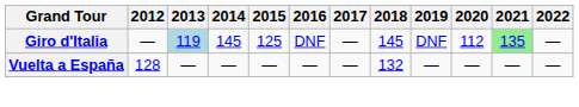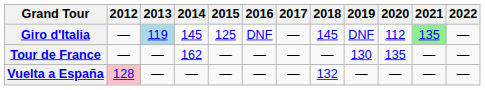 <table class="wikitable plainrowheaders">
 <tr>
 <th>Grand Tour</th>
 <th scope="col">2012</th>
 <th scope="col">2013</th>
 <th scope="col">2014</th>
 <th scope="col">2015</th>
 <th scope="col">2016</th>
 <th scope="col">2017</th>
 <th scope="col">2018</th>
 <th scope="col">2019</th>
 <th scope="col">2020</th>
 <th scope="col">2021</th>
 <th scope="col">2022</th>
 </tr>
 <tr style="text-align:center;">
 <th scope="row"> <a href='#'>Giro d'Italia</a></th>
 <td>—</td>
 <td style="background: lightblue;"><a href='#'>119</a></td>
 <td><a href='#'>145</a></td>
 <td><a href='#'>125</a></td>
 <td><a href='#'>DNF</a></td>
 <td>—</td>
 <td><a href='#'>145</a></td>
 <td><a href='#'>DNF</a></td>
 <td><a href='#'>112</a></td>
 <td style="background: lightgreen;"><a href='#'>135</a></td>
 <td>—</td>
 </tr>
 <tr style="text-align:center;">
+<th scope="row"> <a href='#'>Tour de France</a></th>
+<td>—</td>
+<td>—</td>
+<td><a href='#'>162</a></td>
+<td>—</td>
+<td>—</td>
+<td>—</td>
+<td>—</td>
+<td><a href='#'>130</a></td>
+<td><a href='#'>135</a></td>
+<td>—</td>
+<td>—</td>
+</tr>
+<tr style="text-align:center;">
 <th scope="row"> <a href='#'>Vuelta a España</a></th>
-<td><a href='#'>128</a></td>
+<td style="background: pink;"><a href='#'>128</a></td>
 <td>—</td>
 <td>—</td>
 <td>—</td>
 <td>—</td>
 <td>—</td>
 <td><a href='#'>132</a></td>
 <td>—</td>
 <td>—</td>
 <td>—</td>
 <td>—</td>
 </tr>
 </table>
